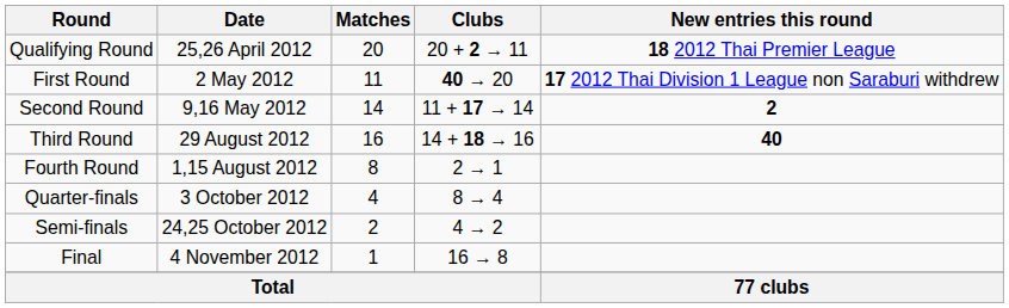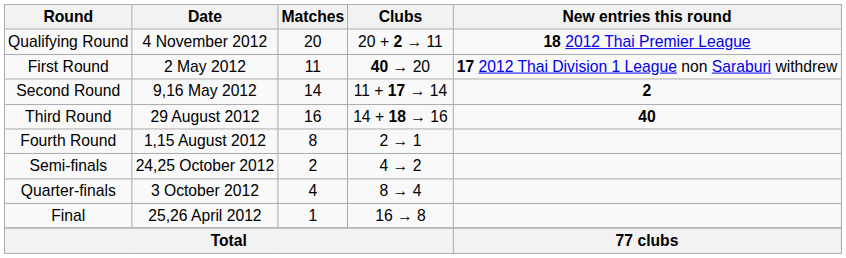 <table class="wikitable">
 <tr>
 <th>Round</th>
 <th>Date</th>
 <th>Matches</th>
 <th width=100>Clubs</th>
 <th>New entries this round</th>
 </tr>
 <tr align=center>
 <td>Qualifying Round</td>
-<td>25,26 April 2012</td>
+<td>4 November 2012</td>
 <td>20</td>
 <td>20 + <strong>2</strong> → 11</td>
 <td><strong>18 </strong> <a href='#'>2012 Thai Premier League</a></td>
 </tr>
 <tr align=center>
 <td>First Round</td>
 <td>2 May 2012</td>
 <td>11</td>
 <td><strong>40</strong> → 20</td>
 <td><strong>17</strong> <a href='#'>2012 Thai Division 1 League</a> non <a href='#'>Saraburi</a> withdrew</td>
 </tr>
 <tr align=center>
 <td>Second Round</td>
 <td>9,16 May 2012</td>
 <td>14</td>
 <td>11 + <strong>17</strong> → 14</td>
 <td><strong>2</strong></td>
 </tr>
 <tr align=center>
 <td>Third Round</td>
 <td>29 August 2012</td>
 <td>16</td>
 <td>14 + <strong>18</strong> → 16</td>
 <td><strong>40</strong></td>
 </tr>
 <tr align=center>
 <td>Fourth Round</td>
 <td>1,15 August 2012</td>
 <td>8</td>
 <td>2 → 1</td>
 <td></td>
 </tr>
 <tr align=center>
+<td>Semi-finals</td>
+<td>24,25 October 2012</td>
+<td>2</td>
+<td>4 → 2</td>
+<td></td>
+</tr>
+<tr align=center>
 <td>Quarter-finals</td>
 <td>3 October 2012</td>
 <td>4</td>
 <td>8 → 4</td>
 <td></td>
 </tr>
 <tr align=center>
-<td>Semi-finals</td>
-<td>24,25 October 2012</td>
-<td>2</td>
-<td>4 → 2</td>
-<td></td>
-</tr>
-<tr align=center>
 <td>Final</td>
-<td>4 November 2012</td>
+<td>25,26 April 2012</td>
 <td>1</td>
 <td>16 → 8</td>
 <td></td>
 </tr>
 <tr align=left|>
 </tr>
 <tr>
 <th colspan=4>Total</th>
 <th>77 clubs</th>
 </tr>
 </table>
